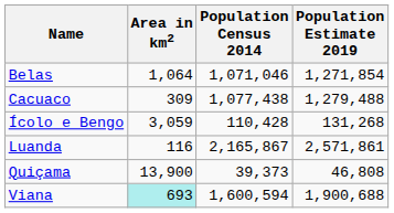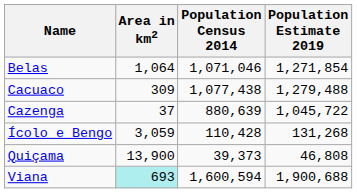 <table class="sortable wikitable">
 <tr>
 <th>Name</th>
 <th>Area in <br> km<sup>2</sup></th>
 <th>Population<br>Census<br>2014</th>
 <th>Population<br>Estimate<br>2019</th>
 </tr>
 <tr>
 <td><a href='#'>Belas</a></td>
 <td align="right">1,064</td>
 <td align="right">1,071,046</td>
 <td align="right">1,271,854</td>
 </tr>
 <tr>
 <td><a href='#'>Cacuaco</a></td>
 <td align="right">309</td>
 <td align="right">1,077,438</td>
 <td align="right">1,279,488</td>
 </tr>
 <tr>
+<td><a href='#'>Cazenga</a></td>
+<td align="right">37</td>
+<td align="right">880,639</td>
+<td align="right">1,045,722</td>
+</tr>
+<tr>
 <td><a href='#'>Ícolo e Bengo</a></td>
 <td align="right">3,059</td>
 <td align="right">110,428</td>
 <td align="right">131,268</td>
-</tr>
-<tr>
-<td><a href='#'>Luanda</a></td>
-<td align="right">116</td>
-<td align="right">2,165,867</td>
-<td align="right">2,571,861</td>
 </tr>
 <tr>
 <td><a href='#'>Quiçama</a></td>
 <td align="right">13,900</td>
 <td align="right">39,373</td>
 <td align="right">46,808</td>
 </tr>
 <tr>
 <td><a href='#'>Viana</a></td>
 <td align="right" style="background: paleturquoise;">693</td>
 <td align="right">1,600,594</td>
 <td align="right">1,900,688</td>
 </tr>
 </table>
